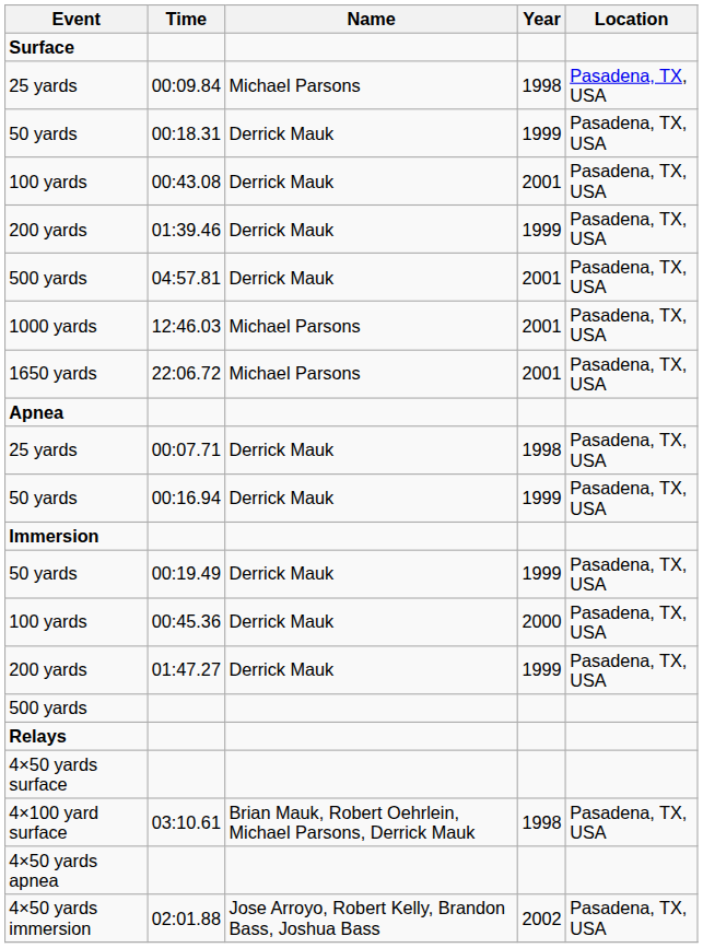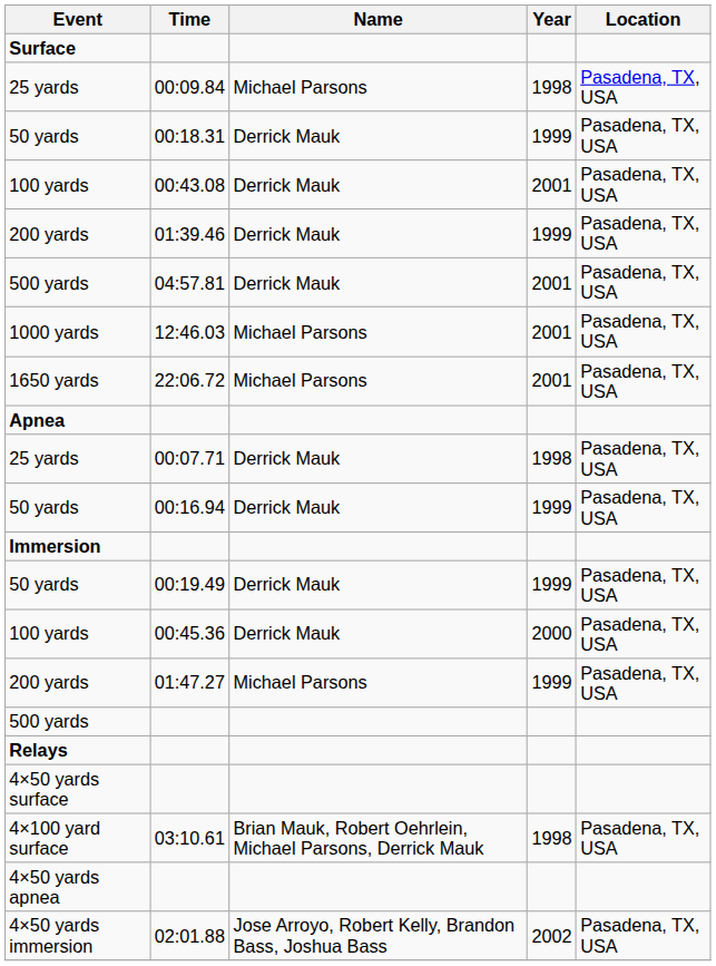 <table class="wikitable" style="width: 95%; font-size: 95%;">
 <tr>
 <th>Event</th>
 <th>Time</th>
 <th>Name</th>
 <th>Year</th>
 <th>Location</th>
 </tr>
 <tr>
 <td><strong>Surface</strong></td>
 <td></td>
 <td></td>
 <td></td>
 <td></td>
 </tr>
 <tr>
 <td>25 yards</td>
 <td>00:09.84</td>
 <td>Michael Parsons</td>
 <td>1998</td>
 <td><a href='#'>Pasadena, TX</a>, USA</td>
 </tr>
 <tr>
 <td>50 yards</td>
 <td>00:18.31</td>
 <td>Derrick Mauk</td>
 <td>1999</td>
 <td>Pasadena, TX, USA</td>
 </tr>
 <tr>
 <td>100 yards</td>
 <td>00:43.08</td>
 <td>Derrick Mauk</td>
 <td>2001</td>
 <td>Pasadena, TX, USA</td>
 </tr>
 <tr>
 <td>200 yards</td>
 <td>01:39.46</td>
 <td>Derrick Mauk</td>
 <td>1999</td>
 <td>Pasadena, TX, USA</td>
 </tr>
 <tr>
 <td>500 yards</td>
 <td>04:57.81</td>
 <td>Derrick Mauk</td>
 <td>2001</td>
 <td>Pasadena, TX, USA</td>
 </tr>
 <tr>
 <td>1000 yards</td>
 <td>12:46.03</td>
 <td>Michael Parsons</td>
 <td>2001</td>
 <td>Pasadena, TX, USA</td>
 </tr>
 <tr>
 <td>1650 yards</td>
 <td>22:06.72</td>
 <td>Michael Parsons</td>
 <td>2001</td>
 <td>Pasadena, TX, USA</td>
 </tr>
 <tr>
 <td><strong>Apnea</strong></td>
 <td></td>
 <td></td>
 <td></td>
 </tr>
 <tr>
 <td>25 yards</td>
 <td>00:07.71</td>
 <td>Derrick Mauk</td>
 <td>1998</td>
 <td>Pasadena, TX, USA</td>
 </tr>
 <tr>
 <td>50 yards</td>
 <td>00:16.94</td>
 <td>Derrick Mauk</td>
 <td>1999</td>
 <td>Pasadena, TX, USA</td>
 </tr>
 <tr>
 <td><strong>Immersion</strong></td>
 <td></td>
 <td></td>
 <td></td>
 <td></td>
 </tr>
 <tr>
 <td>50 yards</td>
 <td>00:19.49</td>
 <td>Derrick Mauk</td>
 <td>1999</td>
 <td>Pasadena, TX, USA</td>
 </tr>
 <tr>
 <td>100 yards</td>
 <td>00:45.36</td>
 <td>Derrick Mauk</td>
 <td>2000</td>
 <td>Pasadena, TX, USA</td>
 </tr>
 <tr>
 <td>200 yards</td>
 <td>01:47.27</td>
-<td>Derrick Mauk</td>
+<td>Michael Parsons</td>
 <td>1999</td>
 <td>Pasadena, TX, USA</td>
 </tr>
 <tr>
 <td>500 yards</td>
 <td></td>
 <td></td>
 <td></td>
 <td></td>
 </tr>
 <tr>
 <td><strong>Relays</strong></td>
 <td></td>
 <td></td>
 <td></td>
 </tr>
 <tr>
 <td>4×50 yards surface</td>
 <td></td>
 <td></td>
 <td></td>
 <td></td>
 </tr>
 <tr>
 <td>4×100 yard surface</td>
 <td>03:10.61</td>
 <td>Brian Mauk, Robert Oehrlein, Michael Parsons, Derrick Mauk</td>
 <td>1998</td>
 <td>Pasadena, TX, USA</td>
 </tr>
 <tr>
 <td>4×50 yards apnea</td>
 <td></td>
 <td></td>
 <td></td>
 <td></td>
 </tr>
 <tr>
 <td>4×50 yards immersion</td>
 <td>02:01.88</td>
 <td>Jose Arroyo, Robert Kelly, Brandon Bass, Joshua Bass</td>
 <td>2002</td>
 <td>Pasadena, TX, USA</td>
 </tr>
 <tr>
 </tr>
 </table>
